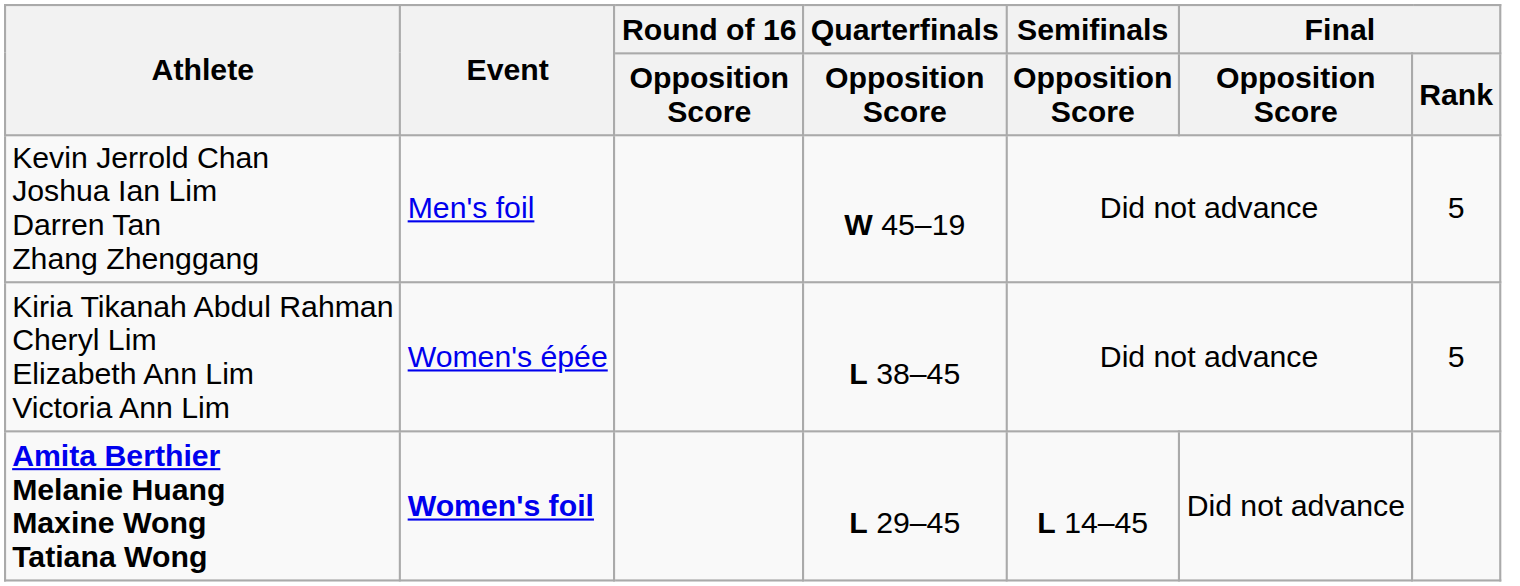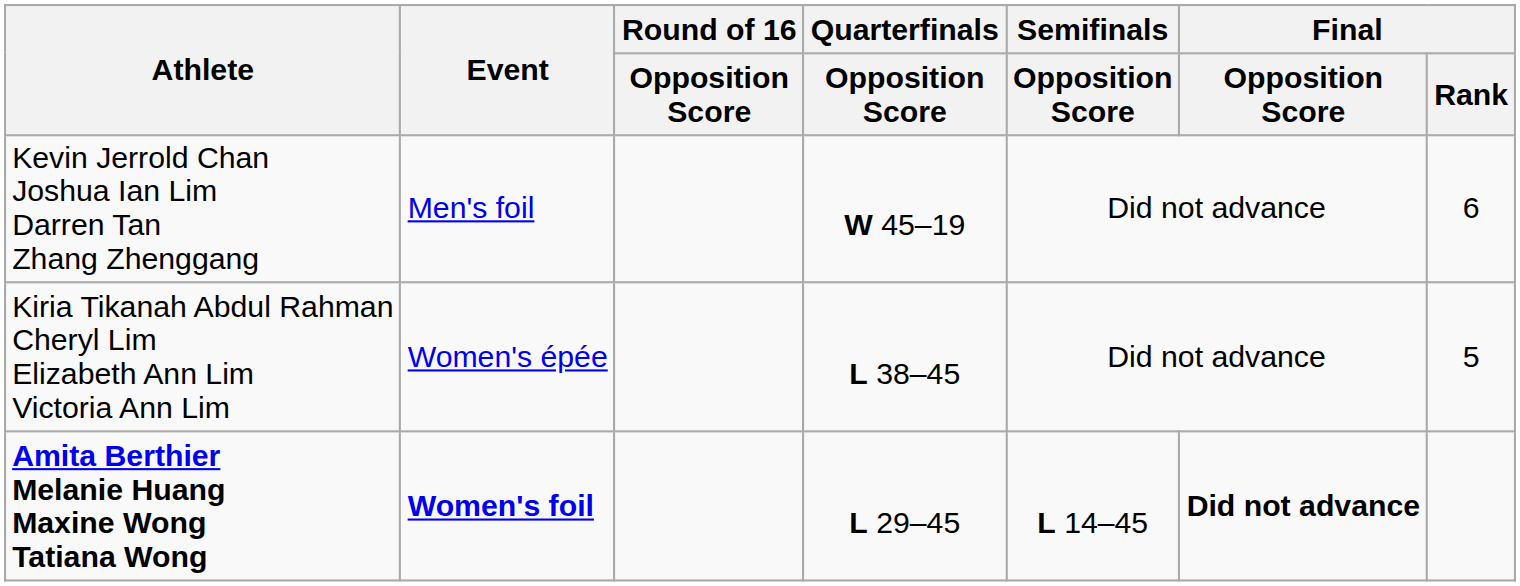 <table class=wikitable style=font-size:90%;text-align:center>
 <tr>
 <th rowspan="2">Athlete</th>
 <th rowspan="2">Event</th>
 <th>Round of 16</th>
 <th>Quarterfinals</th>
 <th>Semifinals</th>
 <th colspan="2">Final</th>
 </tr>
 <tr>
 <th>Opposition<br>Score</th>
 <th>Opposition<br>Score</th>
 <th>Opposition<br>Score</th>
 <th>Opposition<br>Score</th>
 <th>Rank</th>
 </tr>
 <tr>
 <td align=left>Kevin Jerrold Chan<br>Joshua Ian Lim<br>Darren Tan<br>Zhang Zhenggang</td>
 <td align=left><a href='#'>Men's foil</a></td>
 <td></td>
 <td><br><strong>W</strong> 45–19</td>
 <td colspan=2>Did not advance</td>
-<td>5</td>
+<td>6</td>
 </tr>
 <tr>
 <td align=left>Kiria Tikanah Abdul Rahman<br>Cheryl Lim<br>Elizabeth Ann Lim<br>Victoria Ann Lim</td>
 <td align=left><a href='#'>Women's épée</a></td>
 <td></td>
 <td><br><strong>L</strong> 38–45</td>
 <td colspan=2>Did not advance</td>
 <td>5</td>
 </tr>
 <tr>
 <td align=left><strong><a href='#'>Amita Berthier</a><br>Melanie Huang<br>Maxine Wong<br>Tatiana Wong</strong></td>
 <td align=left><strong><a href='#'>Women's foil</a></strong></td>
 <td></td>
 <td><br><strong>L</strong> 29–45</td>
 <td><br><strong>L</strong> 14–45</td>
-<td>Did not advance</td>
+<td><strong>Did not advance</strong></td>
 <td></td>
 </tr>
 </table>
